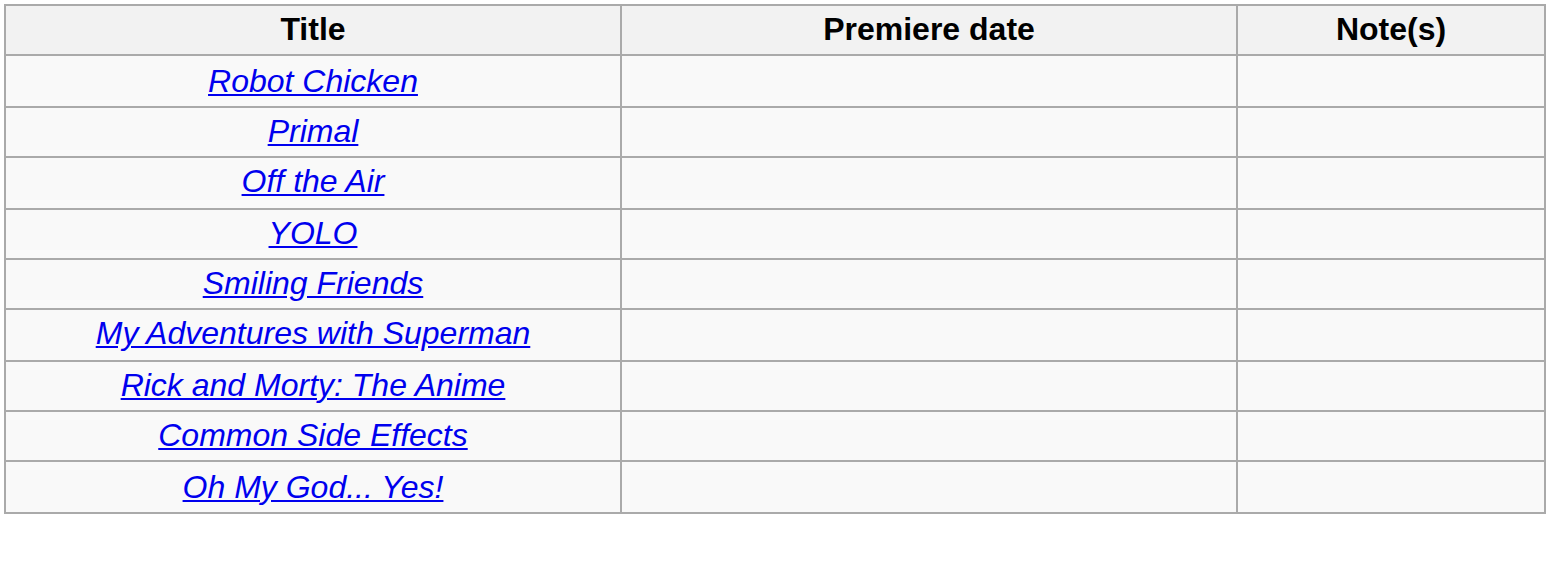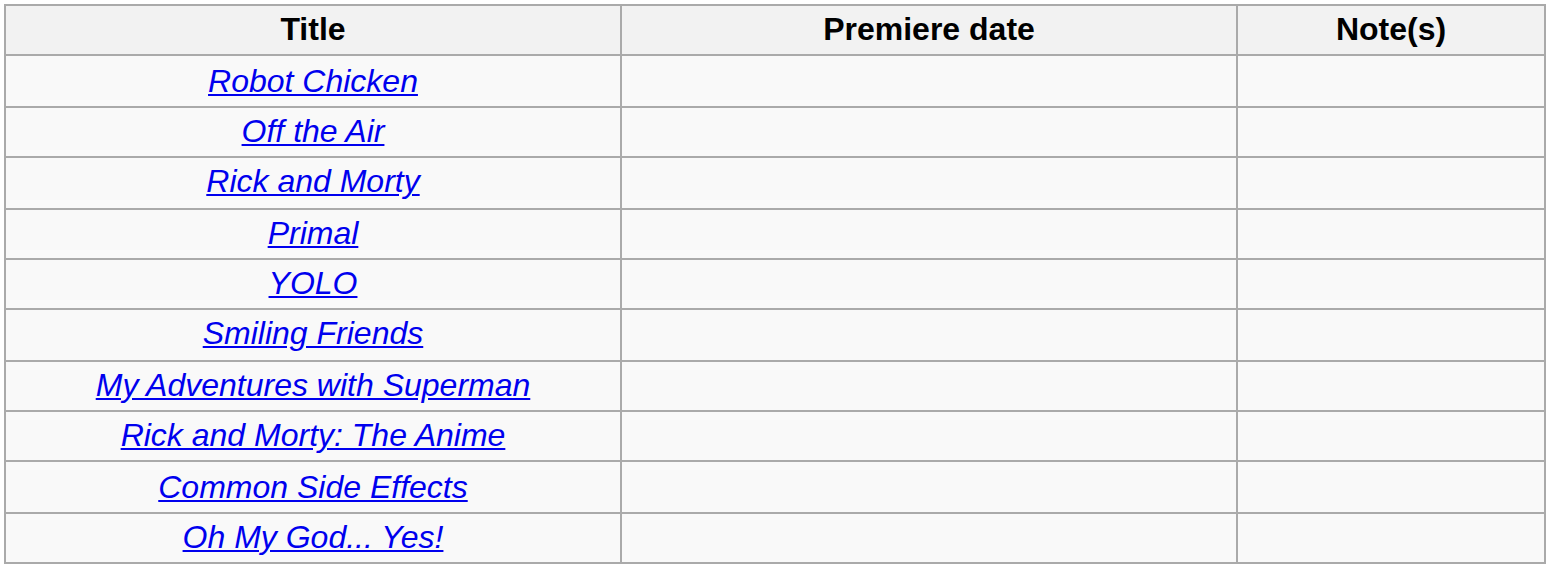 <table class="wikitable plainrowheaders sortable" style="width:61%;text-align:center;">
 <tr>
 <th width="20%">Title</th>
 <th width="20%">Premiere date</th>
 <th width="10%">Note(s)</th>
 </tr>
 <tr>
 <td scope="row" style="text-align:center;"><em><a href='#'>Robot Chicken</a></em></td>
 <td></td>
 <td></td>
 </tr>
 <tr>
-<td scope="row" style="text-align:center;"><em><a href='#'>Primal</a></em></td>
+<td scope="row" style="text-align:center;"><em><a href='#'>Off the Air</a></em></td>
 <td></td>
 <td></td>
 </tr>
 <tr>
-<td scope="row" style="text-align:center;"><em><a href='#'>Off the Air</a></em></td>
+<td scope="row" style="text-align:center;"><em><a href='#'>Rick and Morty</a></em></td>
+<td></td>
+<td></td>
+</tr>
+<tr>
+<td scope="row" style="text-align:center;"><em><a href='#'>Primal</a></em></td>
 <td></td>
 <td></td>
 </tr>
 <tr>
 <td scope="row" style="text-align:center;"><em><a href='#'>YOLO</a></em></td>
 <td></td>
 <td></td>
 </tr>
 <tr>
 <td scope="row" style="text-align:center;"><em><a href='#'>Smiling Friends</a></em></td>
 <td></td>
 <td></td>
 </tr>
 <tr>
 <td scope="row" style="text-align:center;"><em><a href='#'>My Adventures with Superman</a></em></td>
 <td></td>
 <td></td>
 </tr>
 <tr>
 <td scope="row" style="text-align:center;"><em><a href='#'>Rick and Morty: The Anime</a></em></td>
 <td></td>
 <td></td>
 </tr>
 <tr>
 <td scope="row" style="text-align:center;"><em><a href='#'>Common Side Effects</a></em></td>
 <td></td>
 <td></td>
 </tr>
 <tr>
 <td scope="row" style="text-align:center;"><em><a href='#'>Oh My God... Yes!</a></em> </td>
 <td></td>
 <td></td>
 </tr>
 </table>
